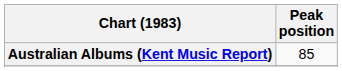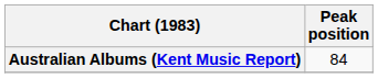 <table class="wikitable sortable plainrowheaders" style="text-align:center">
 <tr>
 <th scope="col">Chart (1983)</th>
 <th scope="col">Peak<br> position</th>
 </tr>
 <tr>
 <th scope="row">Australian Albums (<a href='#'>Kent Music Report</a>)</th>
-<td>85</td>
+<td>84</td>
 </tr>
 <tr>
 </tr>
 <tr>
 </tr>
 <tr>
 </tr>
 <tr>
 </tr>
 </table>
